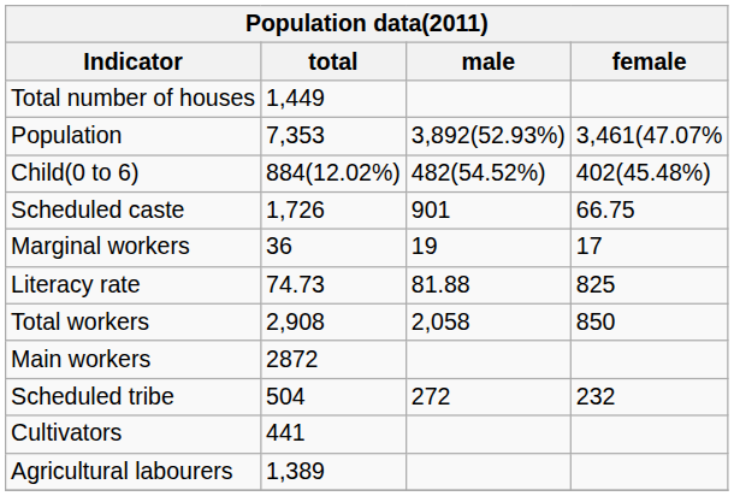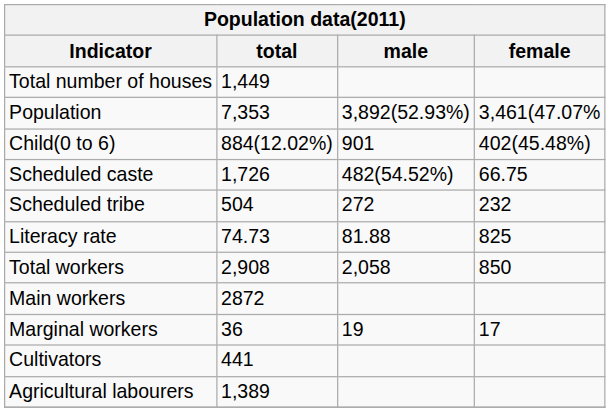 <table class="wikitable">
 <tr>
 <th colspan="4">Population data(2011)</th>
 </tr>
 <tr>
 <th>Indicator</th>
 <th>total</th>
 <th>male</th>
 <th>female</th>
 </tr>
 <tr>
 <td>Total number of houses</td>
 <td>1,449</td>
 <td></td>
 <td></td>
 </tr>
 <tr>
 <td>Population</td>
 <td>7,353</td>
 <td>3,892(52.93%)</td>
 <td>3,461(47.07%</td>
 </tr>
 <tr>
 <td>Child(0 to 6)</td>
 <td>884(12.02%)</td>
-<td>482(54.52%)</td>
+<td>901</td>
 <td>402(45.48%)</td>
 </tr>
 <tr>
 <td>Scheduled caste</td>
 <td>1,726</td>
-<td>901</td>
+<td>482(54.52%)</td>
 <td>66.75</td>
 </tr>
 <tr>
-<td>Marginal workers</td>
-<td>36</td>
-<td>19</td>
-<td>17</td>
+<td>Scheduled tribe</td>
+<td>504</td>
+<td>272</td>
+<td>232</td>
 </tr>
 <tr>
 <td>Literacy rate</td>
 <td>74.73</td>
 <td>81.88</td>
 <td>825</td>
 </tr>
 <tr>
 <td>Total workers</td>
 <td>2,908</td>
 <td>2,058</td>
 <td>850</td>
 </tr>
 <tr>
 <td>Main workers</td>
 <td>2872</td>
 <td></td>
 <td></td>
 </tr>
 <tr>
-<td>Scheduled tribe</td>
-<td>504</td>
-<td>272</td>
-<td>232</td>
+<td>Marginal workers</td>
+<td>36</td>
+<td>19</td>
+<td>17</td>
 </tr>
 <tr>
 <td>Cultivators</td>
 <td>441</td>
 <td></td>
 <td></td>
 </tr>
 <tr>
 <td>Agricultural labourers</td>
 <td>1,389</td>
 <td></td>
 <td></td>
 </tr>
 <tr>
 </tr>
 </table>
